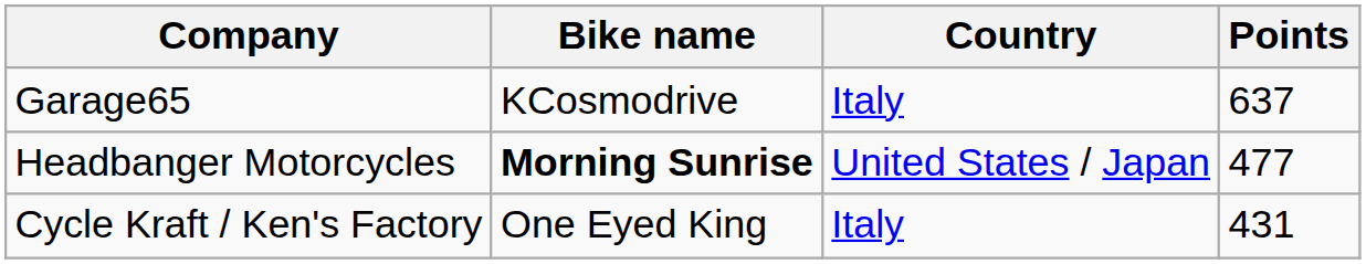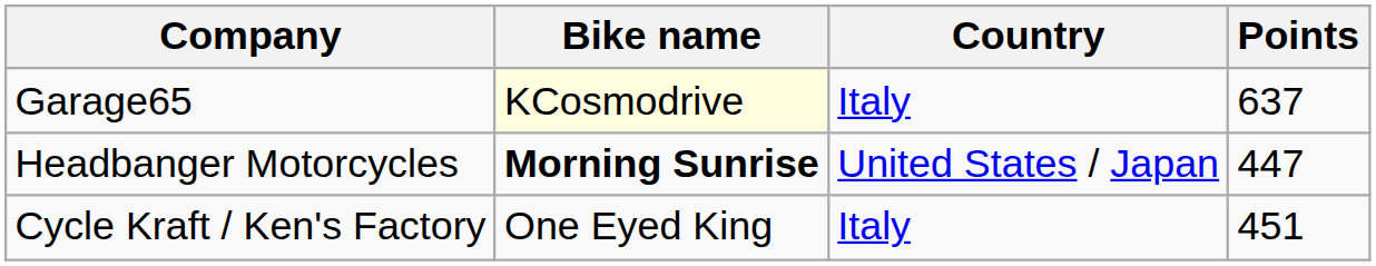 <table class="wikitable" border="1">
 <tr>
 <th>Company</th>
 <th>Bike name</th>
 <th>Country</th>
 <th>Points</th>
 </tr>
 <tr>
 <td>Garage65</td>
-<td>KCosmodrive</td>
+<td style="background: lightyellow;">KCosmodrive</td>
 <td><a href='#'>Italy</a></td>
 <td>637</td>
 </tr>
 <tr>
 <td>Headbanger Motorcycles</td>
 <td><strong>Morning Sunrise</strong></td>
 <td><a href='#'>United States</a> / <a href='#'>Japan</a></td>
-<td>477</td>
+<td>447</td>
 </tr>
 <tr>
 <td>Cycle Kraft / Ken's Factory</td>
 <td>One Eyed King</td>
 <td><a href='#'>Italy</a></td>
-<td>431</td>
+<td>451</td>
 </tr>
 </table>
